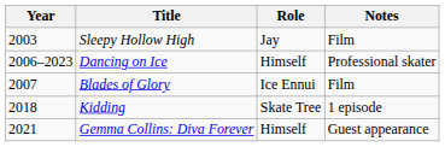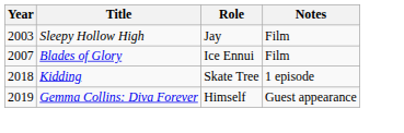 <table class="wikitable">
 <tr>
 <th>Year</th>
 <th>Title</th>
 <th>Role</th>
 <th>Notes</th>
 </tr>
 <tr>
 <td>2003</td>
 <td><em>Sleepy Hollow High</em></td>
 <td>Jay</td>
 <td>Film</td>
 </tr>
 <tr>
-<td>2006–2023</td>
-<td><em><a href='#'>Dancing on Ice</a></em></td>
-<td>Himself</td>
-<td>Professional skater</td>
-</tr>
-<tr>
 <td>2007</td>
 <td><em><a href='#'>Blades of Glory</a></em></td>
 <td>Ice Ennui</td>
 <td>Film</td>
 </tr>
 <tr>
 <td>2018</td>
 <td><em><a href='#'>Kidding</a></em></td>
 <td>Skate Tree</td>
 <td>1 episode</td>
 </tr>
 <tr>
-<td>2021</td>
+<td>2019</td>
 <td><em><a href='#'>Gemma Collins: Diva Forever</a></em></td>
 <td>Himself</td>
 <td>Guest appearance</td>
 </tr>
 </table>
